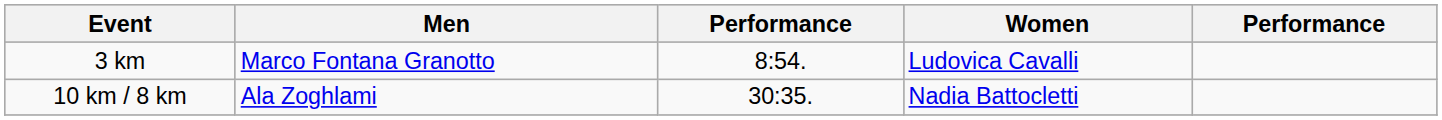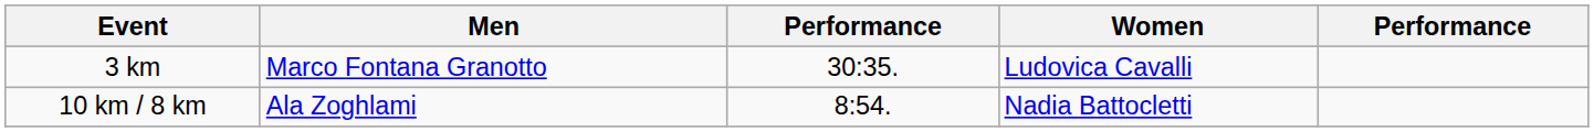 <table class="wikitable" width=70% style="font-size:90%; text-align:center;">
 <tr>
 <th>Event</th>
 <th>Men</th>
 <th>Performance</th>
 <th>Women</th>
 <th>Performance</th>
 </tr>
 <tr>
 <td>3 km</td>
 <td align=left><a href='#'>Marco Fontana Granotto</a></td>
-<td>8:54.</td>
+<td>30:35.</td>
 <td align=left><a href='#'>Ludovica Cavalli</a></td>
 <td></td>
 </tr>
 <tr>
 <td>10 km / 8 km</td>
 <td align=left><a href='#'>Ala Zoghlami</a></td>
-<td>30:35.</td>
+<td>8:54.</td>
 <td align=left><a href='#'>Nadia Battocletti</a></td>
 <td></td>
 </tr>
 </table>
